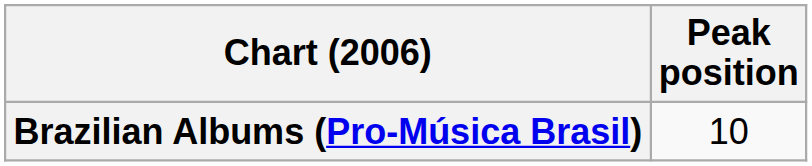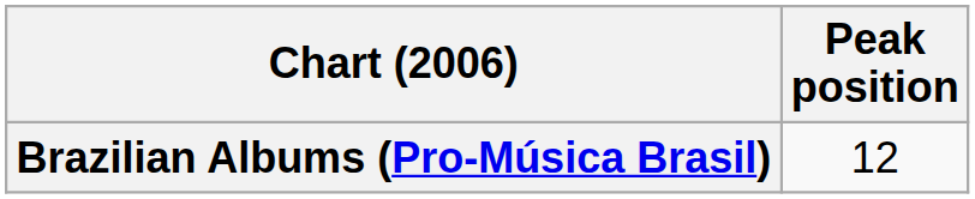 <table class="wikitable plainrowheaders">
 <tr>
 <th scope="col">Chart (2006)</th>
 <th scope="col">Peak<br> position</th>
 </tr>
 <tr>
 <th scope="row">Brazilian Albums (<a href='#'>Pro-Música Brasil</a>)</th>
-<td align="center">10</td>
+<td align="center">12</td>
 </tr>
 </table>
